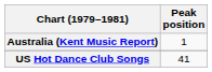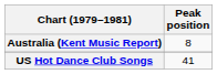 <table class="wikitable sortable plainrowheaders">
 <tr>
 <th>Chart (1979–1981)</th>
 <th>Peak<br>position</th>
 </tr>
 <tr>
 <th scope="row">Australia (<a href='#'>Kent Music Report</a>)</th>
-<td style="text-align:center;">1</td>
+<td style="text-align:center;">8</td>
 </tr>
 <tr>
 </tr>
 <tr>
 </tr>
 <tr>
 </tr>
 <tr>
 <th scope="row">US <a href='#'>Hot Dance Club Songs</a></th>
 <td style="text-align:center;">41</td>
 </tr>
 </table>
